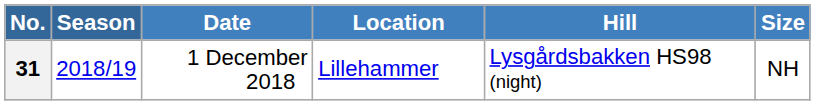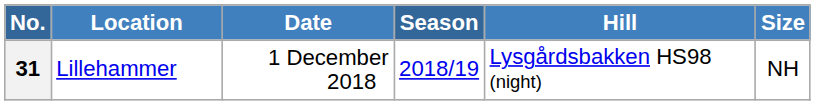 <table class="wikitable sortable" style="font-size:86%; line-height:15px; text-align:left; border:grey solid 1px; border-collapse:collapse; background:#ffffff;">
 <tr style="background:#efefef;">
 <th style="background-color:#369; color:white; width:10px;">No.</th>
+<th style="background-color:#4180be; color:white; width:100px;">Location</th>
+<th style="background-color:#4180be; color:white; width:100px;">Date</th>
 <th style="background-color:#369; color:white;  width:30px;">Season</th>
-<th style="background-color:#4180be; color:white; width:100px;">Date</th>
-<th style="background-color:#4180be; color:white; width:100px;">Location</th>
 <th style="background-color:#4180be; color:white; width:162px;">Hill</th>
 <th style="background-color:#4180be; color:white; width:25px;">Size</th>
 </tr>
 <tr>
 <th scope=row style="text-align:center;">31</th>
+<td> <a href='#'>Lillehammer</a></td>
+<td align=right>1 December 2018  </td>
 <td rowspan=1 align=center><a href='#'>2018/19</a></td>
-<td align=right>1 December 2018  </td>
-<td> <a href='#'>Lillehammer</a></td>
 <td><a href='#'>Lysgårdsbakken</a> HS98 <small>(night)</small></td>
 <td align=center>NH</td>
 </tr>
 </table>
